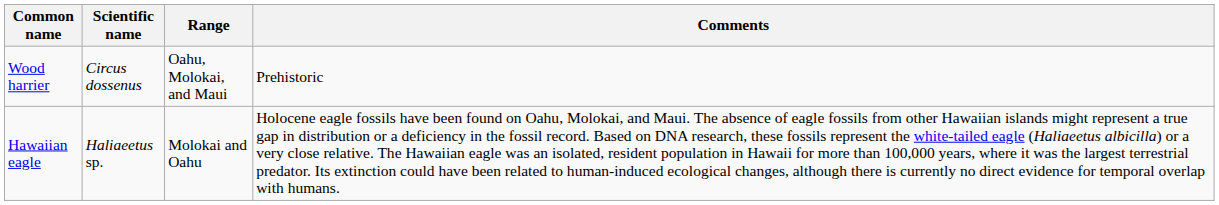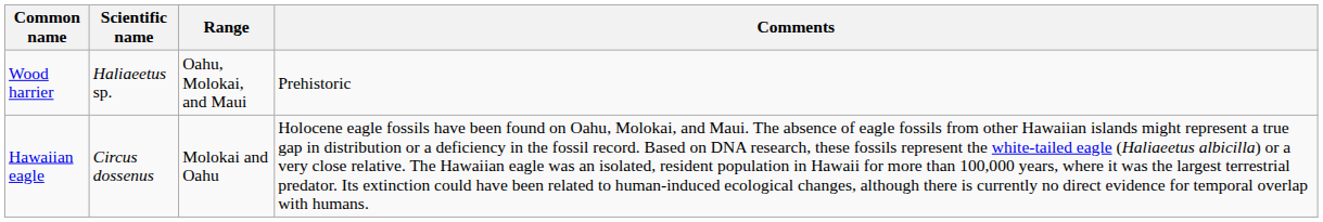 <table class="wikitable">
 <tr>
 <th>Common name</th>
 <th>Scientific name</th>
 <th>Range</th>
 <th class="unsortable">Comments</th>
 </tr>
 <tr>
 <td><a href='#'>Wood harrier</a></td>
-<td><em>Circus dossenus</em></td>
+<td><em>Haliaeetus</em> sp.</td>
 <td>Oahu, Molokai, and Maui</td>
 <td>Prehistoric</td>
 </tr>
 <tr>
 <td><a href='#'>Hawaiian eagle</a></td>
-<td><em>Haliaeetus</em> sp.</td>
+<td><em>Circus dossenus</em></td>
 <td>Molokai and Oahu</td>
 <td>Holocene eagle fossils have been found on Oahu, Molokai, and Maui. The absence of eagle fossils from other Hawaiian islands might represent a true gap in distribution or a deficiency in the fossil record. Based on DNA research, these fossils represent the <a href='#'>white-tailed eagle</a> (<em>Haliaeetus albicilla</em>) or a very close relative. The Hawaiian eagle was an isolated, resident population in Hawaii for more than 100,000 years, where it was the largest terrestrial predator. Its extinction could have been related to human-induced ecological changes, although there is currently no direct evidence for temporal overlap with humans.</td>
 </tr>
 </table>
